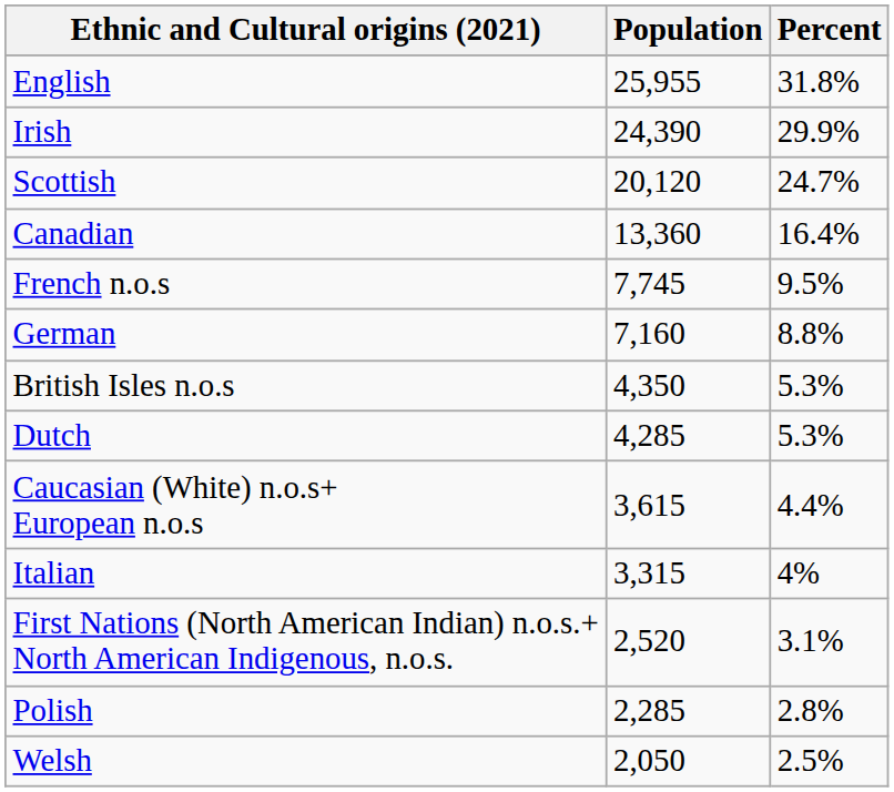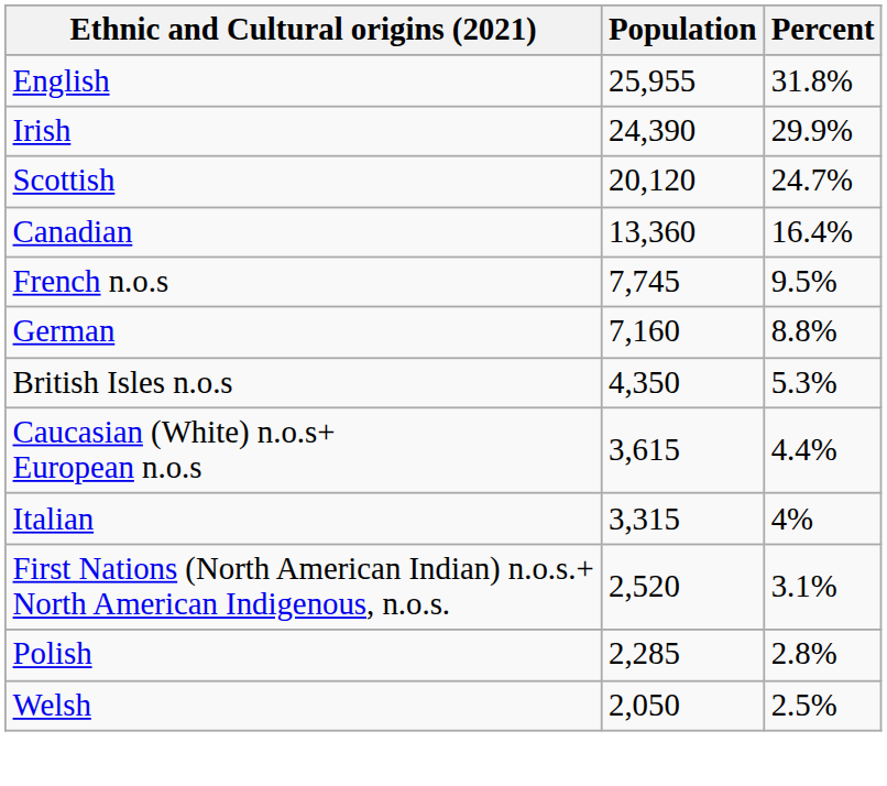 <table class="wikitable">
 <tr>
 <th>Ethnic and Cultural origins (2021)</th>
 <th>Population</th>
 <th>Percent</th>
 </tr>
 <tr>
 <td><a href='#'>English</a></td>
 <td>25,955</td>
 <td>31.8%</td>
 </tr>
 <tr>
 <td><a href='#'>Irish</a></td>
 <td>24,390</td>
 <td>29.9%</td>
 </tr>
 <tr>
 <td><a href='#'>Scottish</a></td>
 <td>20,120</td>
 <td>24.7%</td>
 </tr>
 <tr>
 <td><a href='#'>Canadian</a></td>
 <td>13,360</td>
 <td>16.4%</td>
 </tr>
 <tr>
 <td><a href='#'>French</a> n.o.s</td>
 <td>7,745</td>
 <td>9.5%</td>
 </tr>
 <tr>
 <td><a href='#'>German</a></td>
 <td>7,160</td>
 <td>8.8%</td>
 </tr>
 <tr>
 <td>British Isles n.o.s</td>
 <td>4,350</td>
 <td>5.3%</td>
 </tr>
 <tr>
-<td><a href='#'>Dutch</a></td>
-<td>4,285</td>
-<td>5.3%</td>
-</tr>
-<tr>
 <td><a href='#'>Caucasian</a> (White) n.o.s+<br><a href='#'>European</a> n.o.s</td>
 <td>3,615</td>
 <td>4.4%</td>
 </tr>
 <tr>
 <td><a href='#'>Italian</a></td>
 <td>3,315</td>
 <td>4%</td>
 </tr>
 <tr>
 <td><a href='#'>First Nations</a> (North American Indian) n.o.s.+<br><a href='#'>North American Indigenous</a>, n.o.s.</td>
 <td>2,520</td>
 <td>3.1%</td>
 </tr>
 <tr>
 <td><a href='#'>Polish</a></td>
 <td>2,285</td>
 <td>2.8%</td>
 </tr>
 <tr>
 <td><a href='#'>Welsh</a></td>
 <td>2,050</td>
 <td>2.5%</td>
 </tr>
 </table>
